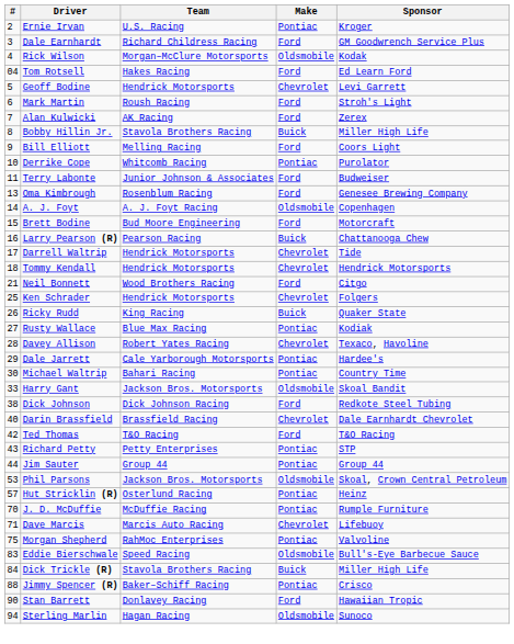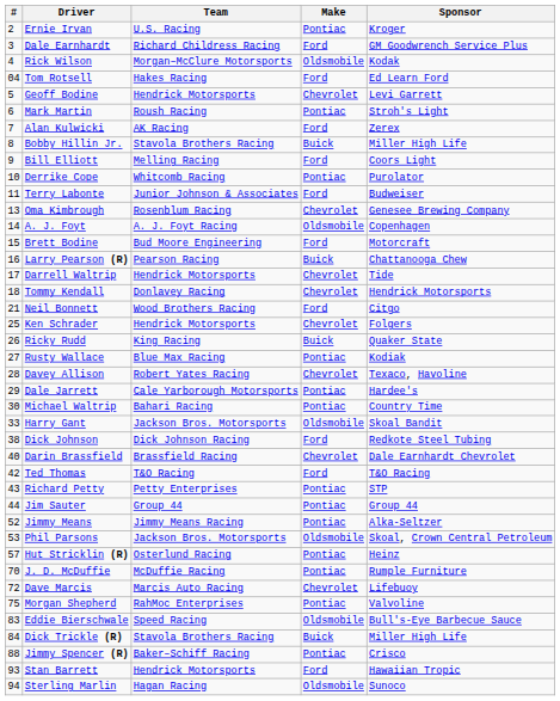 <table class="wikitable" style="font-size:95%">
 <tr>
 <th>#</th>
 <th>Driver</th>
 <th>Team</th>
 <th>Make</th>
 <th>Sponsor</th>
 </tr>
 <tr>
 <td>2</td>
 <td><a href='#'>Ernie Irvan</a></td>
 <td><a href='#'>U.S. Racing</a></td>
 <td><a href='#'>Pontiac</a></td>
 <td><a href='#'>Kroger</a></td>
 </tr>
 <tr>
 <td>3</td>
 <td><a href='#'>Dale Earnhardt</a></td>
 <td><a href='#'>Richard Childress Racing</a></td>
 <td><a href='#'>Ford</a></td>
 <td><a href='#'>GM Goodwrench Service Plus</a></td>
 </tr>
 <tr>
 <td>4</td>
 <td><a href='#'>Rick Wilson</a></td>
 <td><a href='#'>Morgan–McClure Motorsports</a></td>
 <td><a href='#'>Oldsmobile</a></td>
 <td><a href='#'>Kodak</a></td>
 </tr>
 <tr>
 <td>04</td>
 <td><a href='#'>Tom Rotsell</a></td>
 <td><a href='#'>Hakes Racing</a></td>
 <td><a href='#'>Ford</a></td>
 <td><a href='#'>Ed Learn Ford</a></td>
 </tr>
 <tr>
 <td>5</td>
 <td><a href='#'>Geoff Bodine</a></td>
 <td><a href='#'>Hendrick Motorsports</a></td>
 <td><a href='#'>Chevrolet</a></td>
 <td><a href='#'>Levi Garrett</a></td>
 </tr>
 <tr>
 <td>6</td>
 <td><a href='#'>Mark Martin</a></td>
 <td><a href='#'>Roush Racing</a></td>
-<td><a href='#'>Ford</a></td>
+<td><a href='#'>Pontiac</a></td>
 <td><a href='#'>Stroh's Light</a></td>
 </tr>
 <tr>
 <td>7</td>
 <td><a href='#'>Alan Kulwicki</a></td>
 <td><a href='#'>AK Racing</a></td>
 <td><a href='#'>Ford</a></td>
 <td><a href='#'>Zerex</a></td>
 </tr>
 <tr>
 <td>8</td>
 <td><a href='#'>Bobby Hillin Jr.</a></td>
 <td><a href='#'>Stavola Brothers Racing</a></td>
 <td><a href='#'>Buick</a></td>
 <td><a href='#'>Miller High Life</a></td>
 </tr>
 <tr>
 <td>9</td>
 <td><a href='#'>Bill Elliott</a></td>
 <td><a href='#'>Melling Racing</a></td>
 <td><a href='#'>Ford</a></td>
 <td><a href='#'>Coors Light</a></td>
 </tr>
 <tr>
 <td>10</td>
 <td><a href='#'>Derrike Cope</a></td>
 <td><a href='#'>Whitcomb Racing</a></td>
 <td><a href='#'>Pontiac</a></td>
 <td><a href='#'>Purolator</a></td>
 </tr>
 <tr>
 <td>11</td>
 <td><a href='#'>Terry Labonte</a></td>
 <td><a href='#'>Junior Johnson & Associates</a></td>
 <td><a href='#'>Ford</a></td>
 <td><a href='#'>Budweiser</a></td>
 </tr>
 <tr>
 <td>13</td>
 <td><a href='#'>Oma Kimbrough</a></td>
 <td><a href='#'>Rosenblum Racing</a></td>
-<td><a href='#'>Ford</a></td>
+<td><a href='#'>Chevrolet</a></td>
 <td><a href='#'>Genesee Brewing Company</a></td>
 </tr>
 <tr>
 <td>14</td>
 <td><a href='#'>A. J. Foyt</a></td>
 <td><a href='#'>A. J. Foyt Racing</a></td>
 <td><a href='#'>Oldsmobile</a></td>
 <td><a href='#'>Copenhagen</a></td>
 </tr>
 <tr>
 <td>15</td>
 <td><a href='#'>Brett Bodine</a></td>
 <td><a href='#'>Bud Moore Engineering</a></td>
 <td><a href='#'>Ford</a></td>
 <td><a href='#'>Motorcraft</a></td>
 </tr>
 <tr>
 <td>16</td>
 <td><a href='#'>Larry Pearson</a> <strong>(R)</strong></td>
 <td><a href='#'>Pearson Racing</a></td>
 <td><a href='#'>Buick</a></td>
 <td><a href='#'>Chattanooga Chew</a></td>
 </tr>
 <tr>
 <td>17</td>
 <td><a href='#'>Darrell Waltrip</a></td>
 <td><a href='#'>Hendrick Motorsports</a></td>
 <td><a href='#'>Chevrolet</a></td>
 <td><a href='#'>Tide</a></td>
 </tr>
 <tr>
 <td>18</td>
 <td><a href='#'>Tommy Kendall</a></td>
-<td><a href='#'>Hendrick Motorsports</a></td>
+<td><a href='#'>Donlavey Racing</a></td>
 <td><a href='#'>Chevrolet</a></td>
 <td><a href='#'>Hendrick Motorsports</a></td>
 </tr>
 <tr>
 <td>21</td>
 <td><a href='#'>Neil Bonnett</a></td>
 <td><a href='#'>Wood Brothers Racing</a></td>
 <td><a href='#'>Ford</a></td>
 <td><a href='#'>Citgo</a></td>
 </tr>
 <tr>
 <td>25</td>
 <td><a href='#'>Ken Schrader</a></td>
 <td><a href='#'>Hendrick Motorsports</a></td>
 <td><a href='#'>Chevrolet</a></td>
 <td><a href='#'>Folgers</a></td>
 </tr>
 <tr>
 <td>26</td>
 <td><a href='#'>Ricky Rudd</a></td>
 <td><a href='#'>King Racing</a></td>
 <td><a href='#'>Buick</a></td>
 <td><a href='#'>Quaker State</a></td>
 </tr>
 <tr>
 <td>27</td>
 <td><a href='#'>Rusty Wallace</a></td>
 <td><a href='#'>Blue Max Racing</a></td>
 <td><a href='#'>Pontiac</a></td>
 <td><a href='#'>Kodiak</a></td>
 </tr>
 <tr>
 <td>28</td>
 <td><a href='#'>Davey Allison</a></td>
 <td><a href='#'>Robert Yates Racing</a></td>
 <td><a href='#'>Chevrolet</a></td>
 <td><a href='#'>Texaco</a>, <a href='#'>Havoline</a></td>
 </tr>
 <tr>
 <td>29</td>
 <td><a href='#'>Dale Jarrett</a></td>
 <td><a href='#'>Cale Yarborough Motorsports</a></td>
 <td><a href='#'>Pontiac</a></td>
 <td><a href='#'>Hardee's</a></td>
 </tr>
 <tr>
 <td>30</td>
 <td><a href='#'>Michael Waltrip</a></td>
 <td><a href='#'>Bahari Racing</a></td>
 <td><a href='#'>Pontiac</a></td>
 <td><a href='#'>Country Time</a></td>
 </tr>
 <tr>
 <td>33</td>
 <td><a href='#'>Harry Gant</a></td>
 <td><a href='#'>Jackson Bros. Motorsports</a></td>
 <td><a href='#'>Oldsmobile</a></td>
 <td><a href='#'>Skoal Bandit</a></td>
 </tr>
 <tr>
 <td>38</td>
 <td><a href='#'>Dick Johnson</a></td>
 <td><a href='#'>Dick Johnson Racing</a></td>
 <td><a href='#'>Ford</a></td>
 <td><a href='#'>Redkote Steel Tubing</a></td>
 </tr>
 <tr>
 <td>40</td>
 <td><a href='#'>Darin Brassfield</a></td>
 <td><a href='#'>Brassfield Racing</a></td>
 <td><a href='#'>Chevrolet</a></td>
 <td><a href='#'>Dale Earnhardt Chevrolet</a></td>
 </tr>
 <tr>
 <td>42</td>
 <td><a href='#'>Ted Thomas</a></td>
 <td><a href='#'>T&O Racing</a></td>
 <td><a href='#'>Ford</a></td>
 <td><a href='#'>T&O Racing</a></td>
 </tr>
 <tr>
 <td>43</td>
 <td><a href='#'>Richard Petty</a></td>
 <td><a href='#'>Petty Enterprises</a></td>
 <td><a href='#'>Pontiac</a></td>
 <td><a href='#'>STP</a></td>
 </tr>
 <tr>
 <td>44</td>
 <td><a href='#'>Jim Sauter</a></td>
 <td><a href='#'>Group 44</a></td>
 <td><a href='#'>Pontiac</a></td>
 <td><a href='#'>Group 44</a></td>
 </tr>
 <tr>
+<td>52</td>
+<td><a href='#'>Jimmy Means</a></td>
+<td><a href='#'>Jimmy Means Racing</a></td>
+<td><a href='#'>Pontiac</a></td>
+<td><a href='#'>Alka-Seltzer</a></td>
+</tr>
+<tr>
 <td>53</td>
 <td><a href='#'>Phil Parsons</a></td>
 <td><a href='#'>Jackson Bros. Motorsports</a></td>
 <td><a href='#'>Oldsmobile</a></td>
 <td><a href='#'>Skoal</a>, <a href='#'>Crown Central Petroleum</a></td>
 </tr>
 <tr>
 <td>57</td>
 <td><a href='#'>Hut Stricklin</a> <strong>(R)</strong></td>
 <td><a href='#'>Osterlund Racing</a></td>
 <td><a href='#'>Pontiac</a></td>
 <td><a href='#'>Heinz</a></td>
 </tr>
 <tr>
 <td>70</td>
 <td><a href='#'>J. D. McDuffie</a></td>
 <td><a href='#'>McDuffie Racing</a></td>
 <td><a href='#'>Pontiac</a></td>
 <td><a href='#'>Rumple Furniture</a></td>
 </tr>
 <tr>
-<td>71</td>
+<td>72</td>
 <td><a href='#'>Dave Marcis</a></td>
 <td><a href='#'>Marcis Auto Racing</a></td>
 <td><a href='#'>Chevrolet</a></td>
 <td><a href='#'>Lifebuoy</a></td>
 </tr>
 <tr>
 <td>75</td>
 <td><a href='#'>Morgan Shepherd</a></td>
 <td><a href='#'>RahMoc Enterprises</a></td>
 <td><a href='#'>Pontiac</a></td>
 <td><a href='#'>Valvoline</a></td>
 </tr>
 <tr>
 <td>83</td>
 <td><a href='#'>Eddie Bierschwale</a></td>
 <td><a href='#'>Speed Racing</a></td>
 <td><a href='#'>Oldsmobile</a></td>
 <td><a href='#'>Bull's-Eye Barbecue Sauce</a></td>
 </tr>
 <tr>
 <td>84</td>
 <td><a href='#'>Dick Trickle</a> <strong>(R)</strong></td>
 <td><a href='#'>Stavola Brothers Racing</a></td>
 <td><a href='#'>Buick</a></td>
 <td><a href='#'>Miller High Life</a></td>
 </tr>
 <tr>
 <td>88</td>
 <td><a href='#'>Jimmy Spencer</a> <strong>(R)</strong></td>
 <td><a href='#'>Baker–Schiff Racing</a></td>
 <td><a href='#'>Pontiac</a></td>
 <td><a href='#'>Crisco</a></td>
 </tr>
 <tr>
-<td>90</td>
+<td>93</td>
 <td><a href='#'>Stan Barrett</a></td>
-<td><a href='#'>Donlavey Racing</a></td>
+<td><a href='#'>Hendrick Motorsports</a></td>
 <td><a href='#'>Ford</a></td>
 <td><a href='#'>Hawaiian Tropic</a></td>
 </tr>
 <tr>
 <td>94</td>
 <td><a href='#'>Sterling Marlin</a></td>
 <td><a href='#'>Hagan Racing</a></td>
 <td><a href='#'>Oldsmobile</a></td>
 <td><a href='#'>Sunoco</a></td>
 </tr>
 </table>
